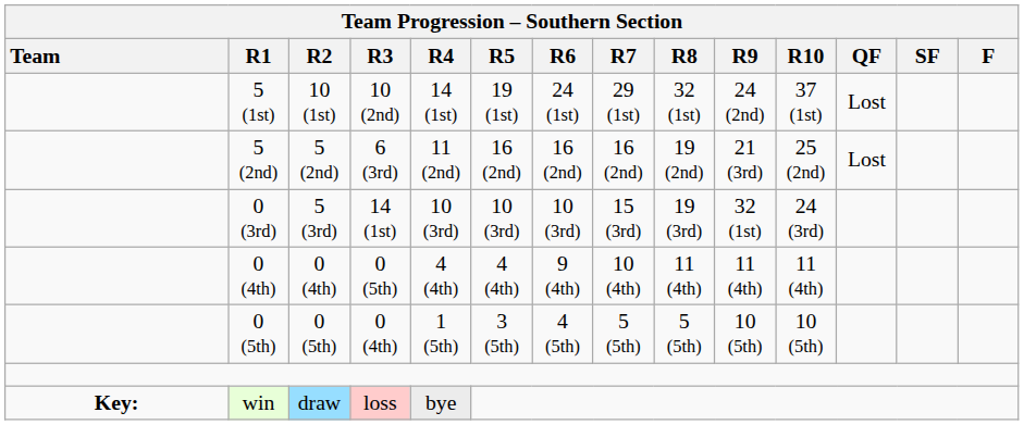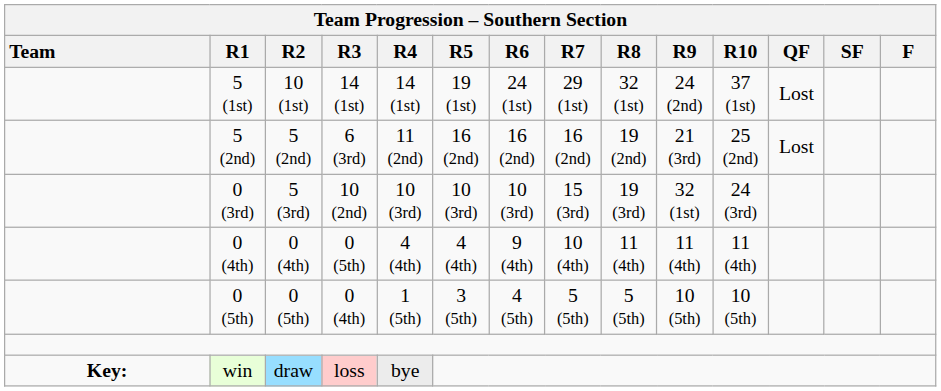 <table class="wikitable collapsible" style="text-align:center; font-size:100%; width:60%;">
 <tr>
 <th colspan="100%" cellpadding="0" cellspacing="0">Team Progression – Southern Section</th>
 </tr>
 <tr>
 <th style="text-align:left; width:22%;">Team</th>
 <th style="width:6%;">R1</th>
 <th style="width:6%;">R2</th>
 <th style="width:6%;">R3</th>
 <th style="width:6%;">R4</th>
 <th style="width:6%;">R5</th>
 <th style="width:6%;">R6</th>
 <th style="width:6%;">R7</th>
 <th style="width:6%;">R8</th>
 <th style="width:6%;">R9</th>
 <th style="width:6%;">R10</th>
 <th style="width:6%;">QF</th>
 <th style="width:6%;">SF</th>
 <th style="width:6%;">F</th>
 </tr>
 <tr>
 <td style="text-align:left;"></td>
 <td>5 <br> <small>(1st)</small></td>
 <td>10 <br> <small>(1st)</small></td>
-<td>10 <br> <small>(2nd)</small></td>
+<td>14 <br> <small>(1st)</small></td>
 <td>14 <br> <small>(1st)</small></td>
 <td>19 <br> <small>(1st)</small></td>
 <td>24 <br> <small>(1st)</small></td>
 <td>29 <br> <small>(1st)</small></td>
 <td>32 <br> <small>(1st)</small></td>
 <td>24 <br> <small>(2nd)</small></td>
 <td>37 <br> <small>(1st)</small></td>
 <td>Lost</td>
 <td> </td>
 <td> </td>
 </tr>
 <tr>
 <td style="text-align:left;"></td>
 <td>5 <br> <small>(2nd)</small></td>
 <td>5 <br> <small>(2nd)</small></td>
 <td>6 <br> <small>(3rd)</small></td>
 <td>11 <br> <small>(2nd)</small></td>
 <td>16 <br> <small>(2nd)</small></td>
 <td>16 <br> <small>(2nd)</small></td>
 <td>16 <br> <small>(2nd)</small></td>
 <td>19 <br> <small>(2nd)</small></td>
 <td>21 <br> <small>(3rd)</small></td>
 <td>25 <br> <small>(2nd)</small></td>
 <td>Lost</td>
 <td> </td>
 <td> </td>
 </tr>
 <tr>
 <td style="text-align:left;"></td>
 <td>0 <br> <small>(3rd)</small></td>
 <td>5 <br> <small>(3rd)</small></td>
-<td>14 <br> <small>(1st)</small></td>
+<td>10 <br> <small>(2nd)</small></td>
 <td>10 <br> <small>(3rd)</small></td>
 <td>10 <br> <small>(3rd)</small></td>
 <td>10 <br> <small>(3rd)</small></td>
 <td>15 <br> <small>(3rd)</small></td>
 <td>19 <br> <small>(3rd)</small></td>
 <td>32 <br> <small>(1st)</small></td>
 <td>24 <br> <small>(3rd)</small></td>
 <td> </td>
 <td> </td>
 <td> </td>
 </tr>
 <tr>
 <td style="text-align:left;"></td>
 <td>0 <br> <small>(4th)</small></td>
 <td>0 <br> <small>(4th)</small></td>
 <td>0 <br> <small>(5th)</small></td>
 <td>4 <br> <small>(4th)</small></td>
 <td>4 <br> <small>(4th)</small></td>
 <td>9 <br> <small>(4th)</small></td>
 <td>10 <br> <small>(4th)</small></td>
 <td>11 <br> <small>(4th)</small></td>
 <td>11 <br> <small>(4th)</small></td>
 <td>11 <br> <small>(4th)</small></td>
 <td> </td>
 <td> </td>
 <td> </td>
 </tr>
 <tr>
 <td style="text-align:left;"></td>
 <td>0 <br> <small>(5th)</small></td>
 <td>0 <br> <small>(5th)</small></td>
 <td>0 <br> <small>(4th)</small></td>
 <td>1 <br> <small>(5th)</small></td>
 <td>3 <br> <small>(5th)</small></td>
 <td>4 <br> <small>(5th)</small></td>
 <td>5 <br> <small>(5th)</small></td>
 <td>5 <br> <small>(5th)</small></td>
 <td>10 <br> <small>(5th)</small></td>
 <td>10 <br> <small>(5th)</small></td>
 <td> </td>
 <td> </td>
 <td> </td>
 </tr>
 <tr>
 <td colspan="100%" style="text-align:center; height: 10px;"></td>
 </tr>
 <tr>
 <td><strong>Key:</strong></td>
 <td style="background:#E8FFD8;">win</td>
 <td style="background:#97DEFF;">draw</td>
 <td style="background:#FFCCCC;">loss</td>
 <td style="background:#ECECEC;">bye</td>
 <td colspan="100%"></td>
 </tr>
 </table>
